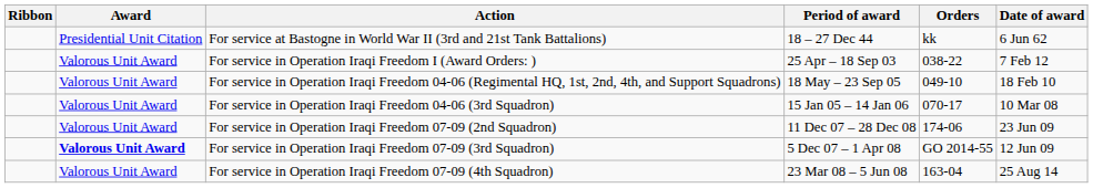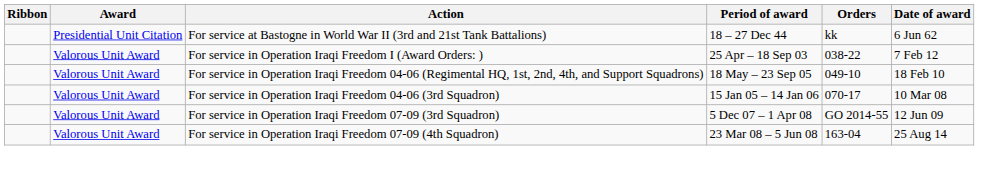 <table class="wikitable">
 <tr style="background:#efefef;">
 <th>Ribbon</th>
 <th>Award</th>
 <th>Action</th>
 <th>Period of award</th>
 <th>Orders</th>
 <th>Date of award</th>
 </tr>
 <tr>
 <td></td>
 <td><a href='#'>Presidential Unit Citation</a></td>
 <td>For service at Bastogne in World War II (3rd and 21st Tank Battalions)</td>
 <td>18 – 27 Dec 44</td>
 <td>kk</td>
 <td>6 Jun 62</td>
 </tr>
 <tr>
 <td></td>
 <td><a href='#'>Valorous Unit Award</a></td>
 <td>For service in Operation Iraqi Freedom I (Award Orders:  )</td>
 <td>25 Apr – 18 Sep 03</td>
 <td>038-22</td>
 <td>7 Feb 12</td>
 </tr>
 <tr>
 <td></td>
 <td><a href='#'>Valorous Unit Award</a></td>
 <td>For service in Operation Iraqi Freedom 04-06 (Regimental HQ, 1st, 2nd, 4th, and Support Squadrons)</td>
 <td>18 May – 23 Sep 05</td>
 <td>049-10</td>
 <td>18 Feb 10</td>
 </tr>
 <tr>
 <td></td>
 <td><a href='#'>Valorous Unit Award</a></td>
 <td>For service in Operation Iraqi Freedom 04-06 (3rd Squadron)</td>
 <td>15 Jan 05 – 14 Jan 06</td>
 <td>070-17</td>
 <td>10 Mar 08</td>
 </tr>
 <tr>
 <td></td>
 <td><a href='#'>Valorous Unit Award</a></td>
-<td>For service in Operation Iraqi Freedom 07-09 (2nd Squadron)</td>
-<td>11 Dec 07 – 28 Dec 08</td>
-<td>174-06</td>
-<td>23 Jun 09</td>
-</tr>
-<tr>
-<td></td>
-<td><strong><a href='#'>Valorous Unit Award</a></strong></td>
 <td>For service in Operation Iraqi Freedom 07-09 (3rd Squadron)</td>
 <td>5 Dec 07 – 1 Apr 08</td>
 <td>GO 2014-55</td>
 <td>12 Jun 09</td>
 </tr>
 <tr>
 <td></td>
 <td><a href='#'>Valorous Unit Award</a></td>
 <td>For service in Operation Iraqi Freedom 07-09 (4th Squadron)</td>
 <td>23 Mar 08 – 5 Jun 08</td>
 <td>163-04</td>
 <td>25 Aug 14</td>
 </tr>
 </table>
